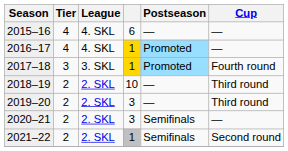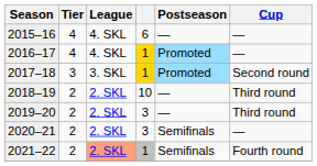 <table class="wikitable">
 <tr>
 <th>Season</th>
 <th>Tier</th>
 <th>League</th>
 <th></th>
 <th>Postseason</th>
 <th><a href='#'>Cup</a></th>
 </tr>
 <tr>
 <td style="background:#EFEFEF;">2015–16</td>
 <td align="center">4</td>
 <td>4. SKL</td>
 <td align="center">6</td>
 <td>—</td>
 <td>—</td>
 </tr>
 <tr>
 <td style="background:#EFEFEF;">2016–17</td>
 <td align="center">4</td>
 <td>4. SKL</td>
 <td align="center" style="background:gold">1</td>
 <td style="background:#97DEFF">Promoted</td>
 <td>—</td>
 </tr>
 <tr>
 <td style="background:#efefef;">2017–18</td>
 <td align="center">3</td>
 <td>3. SKL</td>
 <td align="center" style="background:gold">1</td>
 <td style="background:#97DEFF">Promoted</td>
-<td>Fourth round</td>
+<td>Second round</td>
 </tr>
 <tr>
 <td style="background:#EFEFEF;">2018–19</td>
 <td align="center">2</td>
 <td><a href='#'>2. SKL</a></td>
 <td align="center">10</td>
 <td>—</td>
 <td>Third round</td>
 </tr>
 <tr>
 <td style="background:#EFEFEF;">2019–20</td>
 <td align="center">2</td>
 <td><a href='#'>2. SKL</a></td>
 <td align="center">3</td>
 <td>—</td>
 <td>Third round</td>
 </tr>
 <tr>
 <td style="background:#EFEFEF;">2020–21</td>
 <td align="center">2</td>
 <td><a href='#'>2. SKL</a></td>
 <td align="center">3</td>
 <td>Semifinals</td>
 <td>—</td>
 </tr>
 <tr>
 <td style="background:#EFEFEF;">2021–22</td>
 <td align="center">2</td>
-<td><a href='#'>2. SKL</a></td>
+<td style="background: lightsalmon;"><a href='#'>2. SKL</a></td>
 <td align="center" style="background:silver">1</td>
 <td>Semifinals</td>
-<td>Second round</td>
+<td>Fourth round</td>
 </tr>
 <tr>
 </tr>
 </table>
